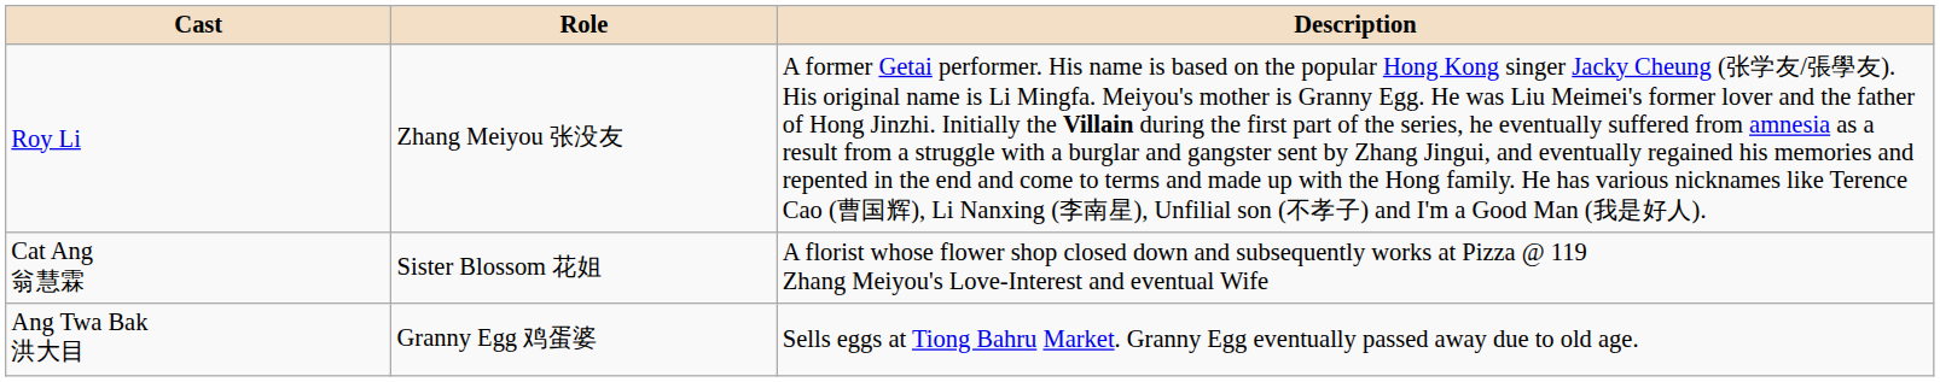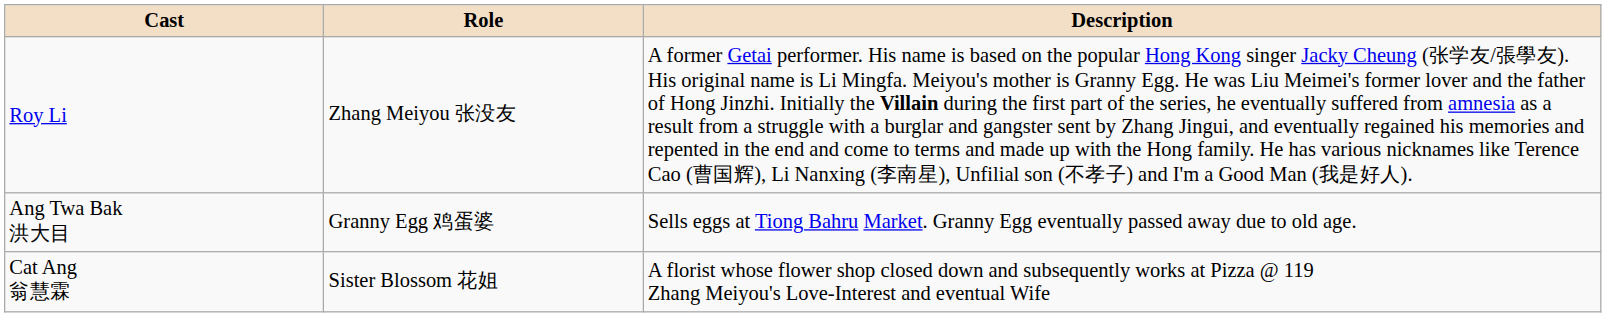 <table class="wikitable">
 <tr>
 <th style="background:#f2dfc6; width:16%">Cast</th>
 <th style="background:#f2dfc6; width:16%">Role</th>
 <th style="background:#f2dfc6; width:48%">Description</th>
 </tr>
 <tr>
 <td><a href='#'>Roy Li</a></td>
 <td>Zhang Meiyou 张没友</td>
 <td>A former <a href='#'>Getai</a> performer. His name is based on the popular <a href='#'>Hong Kong</a> singer <a href='#'>Jacky Cheung</a> (张学友/張學友). His original name is Li Mingfa. Meiyou's mother is Granny Egg. He was Liu Meimei's former lover and the father of Hong Jinzhi. Initially the <strong>Villain</strong> during the first part of the series, he eventually suffered from <a href='#'>amnesia</a> as a result from a struggle with a burglar and gangster sent by Zhang Jingui, and eventually regained his memories and repented in the end and come to terms and made up with the Hong family. He has various nicknames like Terence Cao (曹国辉), Li Nanxing (李南星), Unfilial son (不孝子) and I'm a Good Man (我是好人).</td>
 </tr>
 <tr>
+<td>Ang Twa Bak<br>洪大目</td>
+<td>Granny Egg 鸡蛋婆</td>
+<td>Sells eggs at <a href='#'>Tiong Bahru</a> <a href='#'>Market</a>. Granny Egg eventually passed away due to old age.</td>
+</tr>
+<tr>
 <td>Cat Ang<br>翁慧霖</td>
 <td>Sister Blossom 花姐</td>
 <td>A florist whose flower shop closed down and subsequently works at Pizza @ 119 <br> Zhang Meiyou's Love-Interest and eventual Wife</td>
 </tr>
-<tr>
-<td>Ang Twa Bak<br>洪大目</td>
-<td>Granny Egg 鸡蛋婆</td>
-<td>Sells eggs at <a href='#'>Tiong Bahru</a> <a href='#'>Market</a>. Granny Egg eventually passed away due to old age.</td>
-</tr>
 </table>
